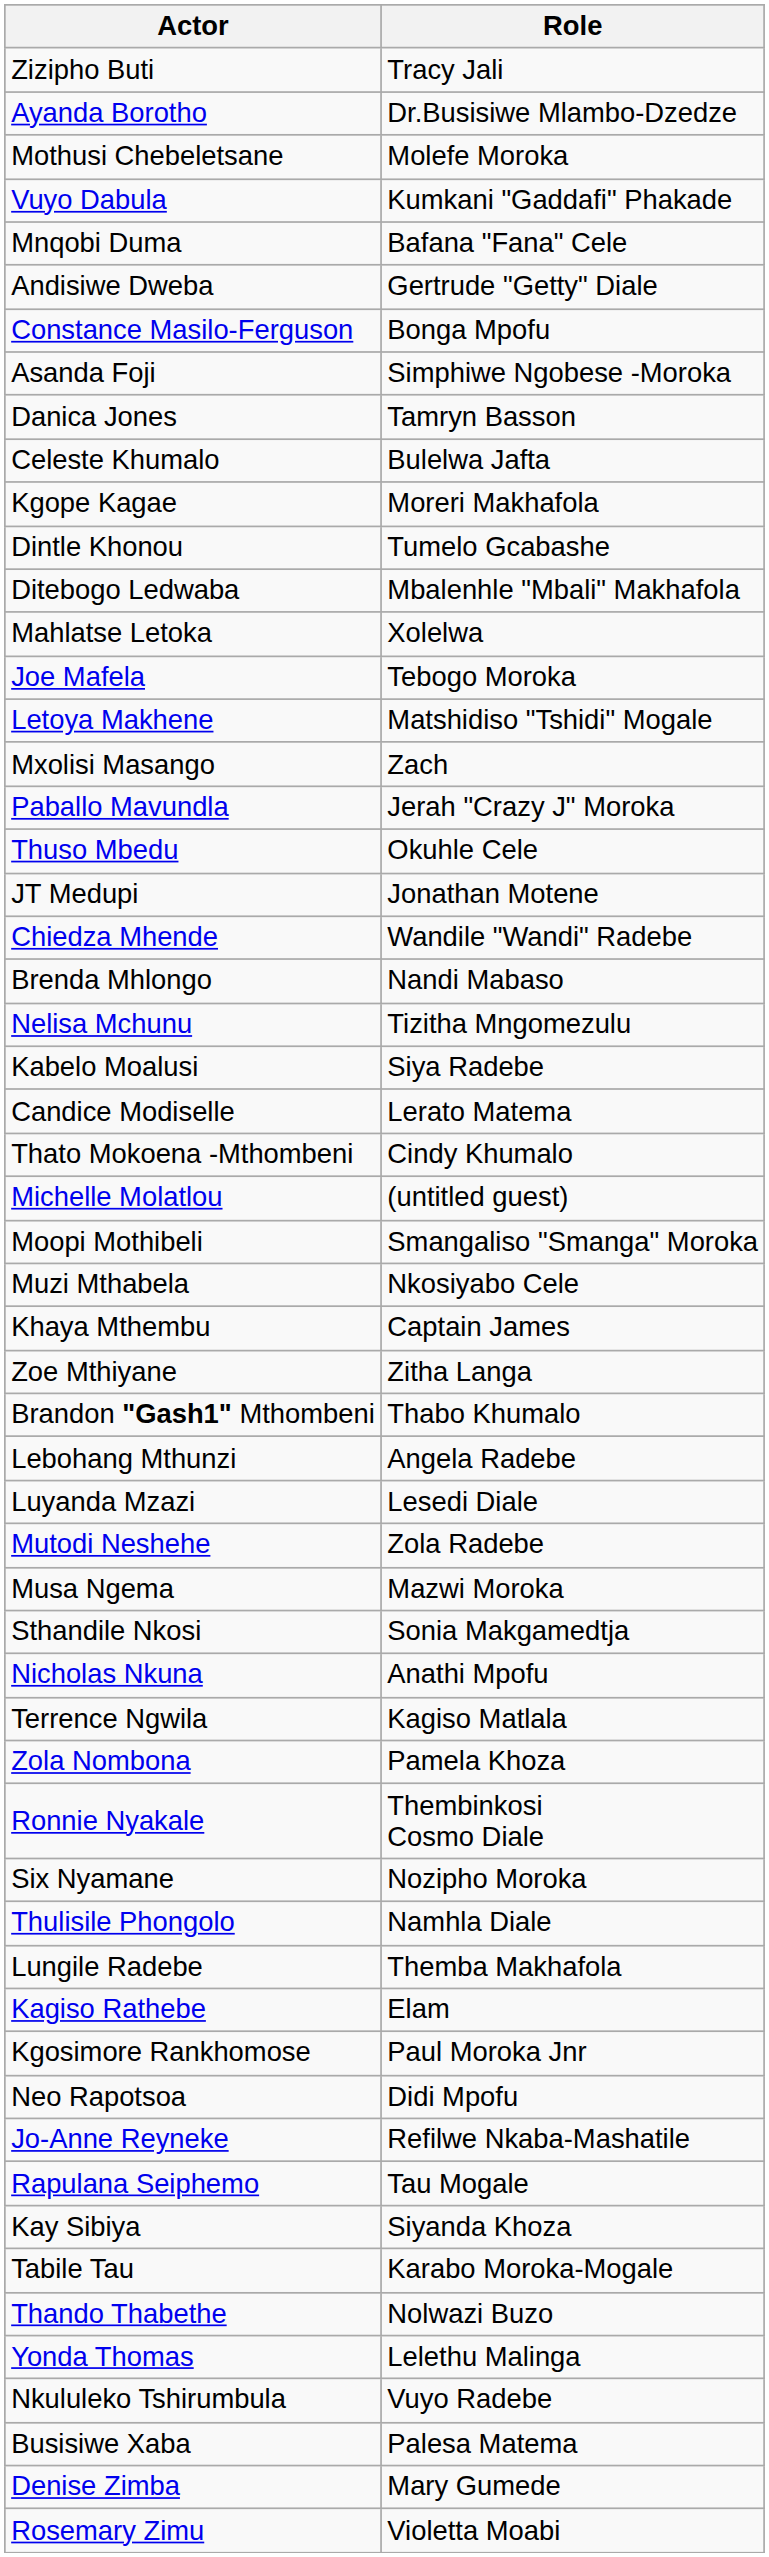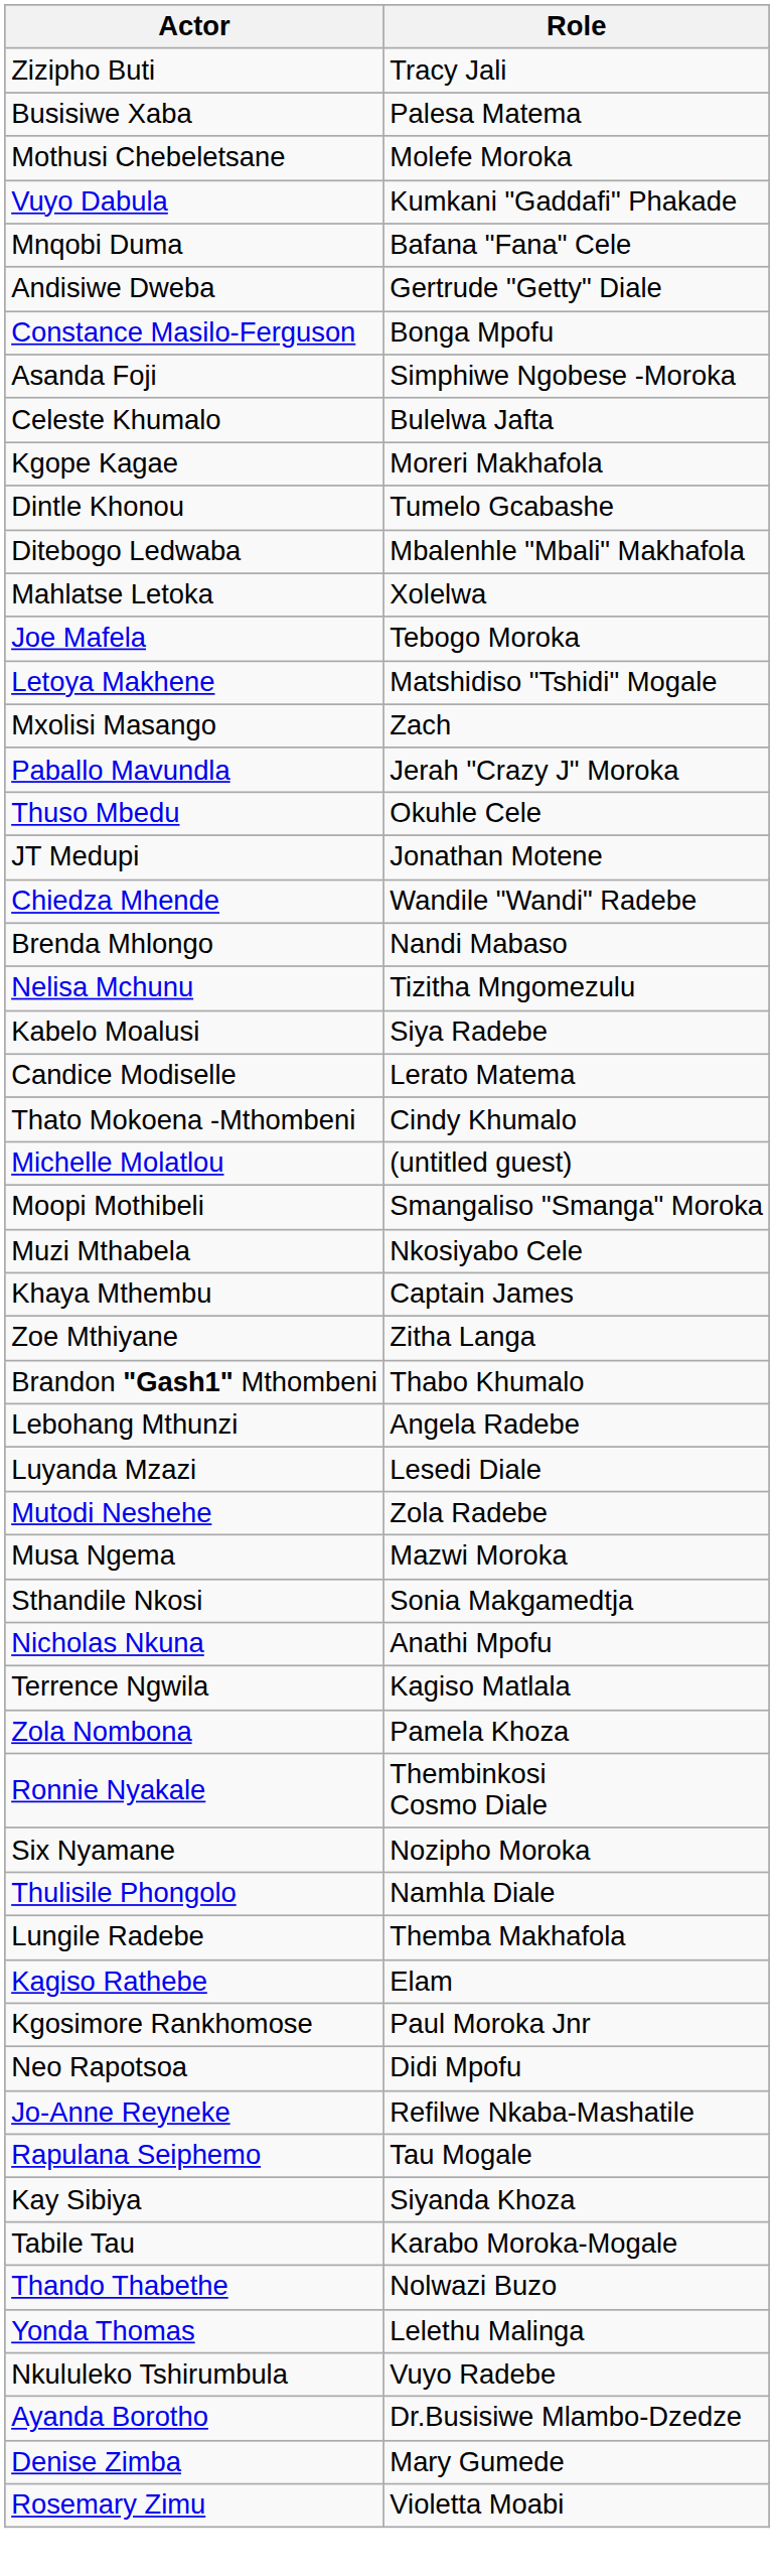 <table class="wikitable">
 <tr>
 <th>Actor</th>
 <th>Role</th>
 </tr>
 <tr>
 <td>Zizipho Buti</td>
 <td>Tracy Jali</td>
 </tr>
 <tr>
-<td><a href='#'>Ayanda Borotho</a></td>
-<td>Dr.Busisiwe Mlambo-Dzedze</td>
+<td>Busisiwe Xaba</td>
+<td>Palesa Matema</td>
 </tr>
 <tr>
 <td>Mothusi Chebeletsane</td>
 <td>Molefe Moroka</td>
 </tr>
 <tr>
 <td><a href='#'>Vuyo Dabula</a></td>
 <td>Kumkani "Gaddafi" Phakade</td>
 </tr>
 <tr>
 <td>Mnqobi Duma</td>
 <td>Bafana "Fana" Cele</td>
 </tr>
 <tr>
 <td>Andisiwe Dweba</td>
 <td>Gertrude "Getty" Diale</td>
 </tr>
 <tr>
 <td><a href='#'>Constance Masilo-Ferguson</a></td>
 <td>Bonga Mpofu</td>
 </tr>
 <tr>
 <td>Asanda Foji</td>
 <td>Simphiwe Ngobese -Moroka</td>
-</tr>
-<tr>
-<td>Danica Jones</td>
-<td>Tamryn Basson</td>
 </tr>
 <tr>
 <td>Celeste Khumalo</td>
 <td>Bulelwa Jafta</td>
 </tr>
 <tr>
 <td>Kgope Kagae</td>
 <td>Moreri Makhafola</td>
 </tr>
 <tr>
 <td>Dintle Khonou</td>
 <td>Tumelo Gcabashe</td>
 </tr>
 <tr>
 <td>Ditebogo Ledwaba</td>
 <td>Mbalenhle "Mbali" Makhafola</td>
 </tr>
 <tr>
 <td>Mahlatse Letoka</td>
 <td>Xolelwa</td>
 </tr>
 <tr>
 <td><a href='#'>Joe Mafela</a></td>
 <td>Tebogo Moroka</td>
 </tr>
 <tr>
 <td><a href='#'>Letoya Makhene</a></td>
 <td>Matshidiso "Tshidi" Mogale</td>
 </tr>
 <tr>
 <td>Mxolisi Masango</td>
 <td>Zach</td>
 </tr>
 <tr>
 <td><a href='#'>Paballo Mavundla</a></td>
 <td>Jerah "Crazy J" Moroka</td>
 </tr>
 <tr>
 <td><a href='#'>Thuso Mbedu</a></td>
 <td>Okuhle Cele</td>
 </tr>
 <tr>
 <td>JT Medupi</td>
 <td>Jonathan Motene</td>
 </tr>
 <tr>
 <td><a href='#'>Chiedza Mhende</a></td>
 <td>Wandile "Wandi" Radebe</td>
 </tr>
 <tr>
 <td>Brenda Mhlongo</td>
 <td>Nandi Mabaso</td>
 </tr>
 <tr>
 <td><a href='#'>Nelisa Mchunu</a></td>
 <td>Tizitha Mngomezulu</td>
 </tr>
 <tr>
 <td>Kabelo Moalusi</td>
 <td>Siya Radebe</td>
 </tr>
 <tr>
 <td>Candice Modiselle</td>
 <td>Lerato Matema</td>
 </tr>
 <tr>
 <td>Thato Mokoena -Mthombeni</td>
 <td>Cindy Khumalo</td>
 </tr>
 <tr>
 <td><a href='#'>Michelle Molatlou</a></td>
 <td>(untitled guest)</td>
 </tr>
 <tr>
 <td>Moopi Mothibeli</td>
 <td>Smangaliso "Smanga" Moroka</td>
 </tr>
 <tr>
 <td>Muzi Mthabela</td>
 <td>Nkosiyabo Cele</td>
 </tr>
 <tr>
 <td>Khaya Mthembu</td>
 <td>Captain James</td>
 </tr>
 <tr>
 <td>Zoe Mthiyane</td>
 <td>Zitha Langa</td>
 </tr>
 <tr>
 <td>Brandon <strong>"Gash1"</strong> Mthombeni</td>
 <td>Thabo Khumalo</td>
 </tr>
 <tr>
 <td>Lebohang Mthunzi</td>
 <td>Angela Radebe</td>
 </tr>
 <tr>
 <td>Luyanda Mzazi</td>
 <td>Lesedi Diale</td>
 </tr>
 <tr>
 <td><a href='#'>Mutodi Neshehe</a></td>
 <td>Zola Radebe</td>
 </tr>
 <tr>
 <td>Musa Ngema</td>
 <td>Mazwi Moroka</td>
 </tr>
 <tr>
 <td>Sthandile Nkosi</td>
 <td>Sonia Makgamedtja</td>
 </tr>
 <tr>
 <td><a href='#'>Nicholas Nkuna</a></td>
 <td>Anathi Mpofu</td>
 </tr>
 <tr>
 <td>Terrence Ngwila</td>
 <td>Kagiso Matlala</td>
 </tr>
 <tr>
 <td><a href='#'>Zola Nombona</a></td>
 <td>Pamela Khoza</td>
 </tr>
 <tr>
 <td><a href='#'>Ronnie Nyakale</a></td>
 <td>Thembinkosi<br>Cosmo Diale</td>
 </tr>
 <tr>
 <td>Six Nyamane</td>
 <td>Nozipho Moroka</td>
 </tr>
 <tr>
 <td><a href='#'>Thulisile Phongolo</a></td>
 <td>Namhla Diale</td>
 </tr>
 <tr>
 <td>Lungile Radebe</td>
 <td>Themba Makhafola</td>
 </tr>
 <tr>
 <td><a href='#'>Kagiso Rathebe</a></td>
 <td>Elam</td>
 </tr>
 <tr>
 <td>Kgosimore Rankhomose</td>
 <td>Paul Moroka Jnr</td>
 </tr>
 <tr>
 <td>Neo Rapotsoa</td>
 <td>Didi Mpofu</td>
 </tr>
 <tr>
 <td><a href='#'>Jo-Anne Reyneke</a></td>
 <td>Refilwe Nkaba-Mashatile</td>
 </tr>
 <tr>
 <td><a href='#'>Rapulana Seiphemo</a></td>
 <td>Tau Mogale</td>
 </tr>
 <tr>
 <td>Kay Sibiya</td>
 <td>Siyanda Khoza</td>
 </tr>
 <tr>
 <td>Tabile Tau</td>
 <td>Karabo  Moroka-Mogale</td>
 </tr>
 <tr>
 <td><a href='#'>Thando Thabethe</a></td>
 <td>Nolwazi Buzo</td>
 </tr>
 <tr>
 <td><a href='#'>Yonda Thomas</a></td>
 <td>Lelethu Malinga</td>
 </tr>
 <tr>
 <td>Nkululeko Tshirumbula</td>
 <td>Vuyo Radebe</td>
 </tr>
 <tr>
-<td>Busisiwe Xaba</td>
-<td>Palesa Matema</td>
+<td><a href='#'>Ayanda Borotho</a></td>
+<td>Dr.Busisiwe Mlambo-Dzedze</td>
 </tr>
 <tr>
 <td><a href='#'>Denise Zimba</a></td>
 <td>Mary Gumede</td>
 </tr>
 <tr>
 <td><a href='#'>Rosemary Zimu</a></td>
 <td>Violetta Moabi</td>
 </tr>
 </table>
